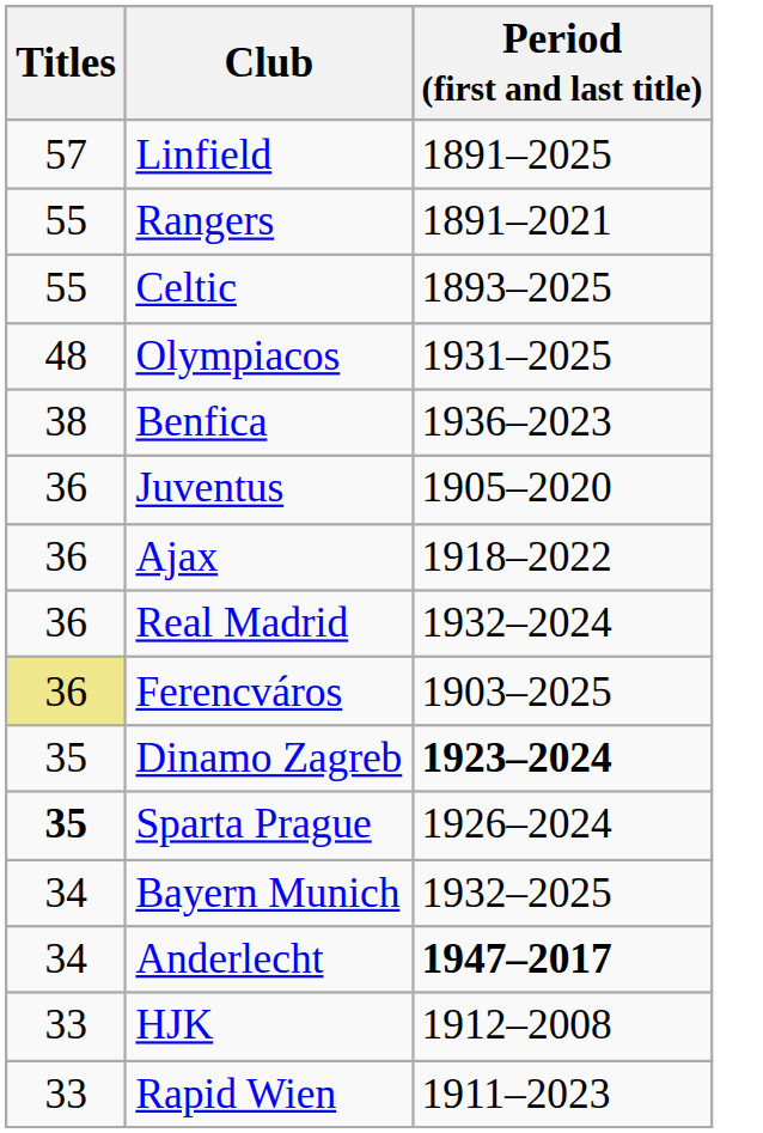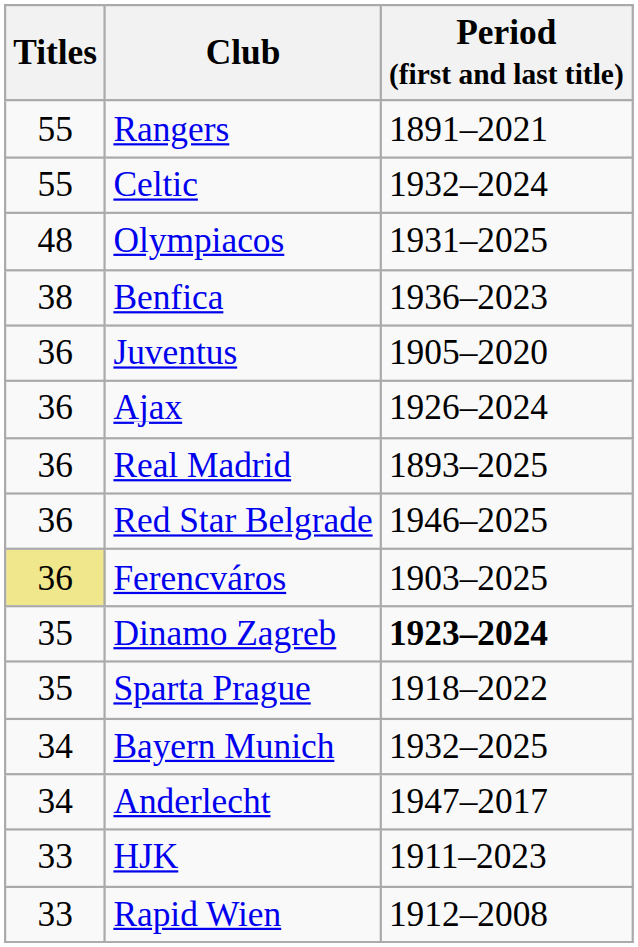 <table class="wikitable sortable" style="text-align:left;">
 <tr>
 <th>Titles</th>
 <th>Club</th>
 <th>Period<br><small>(first and last title)</small></th>
-</tr>
-<tr>
-<td style="text-align:center;">57</td>
-<td> <a href='#'>Linfield</a></td>
-<td>1891–2025</td>
 </tr>
 <tr>
 <td style="text-align:center;">55</td>
 <td> <a href='#'>Rangers</a></td>
 <td>1891–2021</td>
 </tr>
 <tr>
 <td style="text-align:center;">55</td>
 <td> <a href='#'>Celtic</a></td>
-<td>1893–2025</td>
+<td>1932–2024</td>
 </tr>
 <tr>
 <td style="text-align:center;">48</td>
 <td> <a href='#'>Olympiacos</a></td>
 <td>1931–2025</td>
 </tr>
 <tr>
 <td style="text-align:center;">38</td>
 <td> <a href='#'>Benfica</a></td>
 <td>1936–2023</td>
 </tr>
 <tr>
 <td style="text-align:center;">36</td>
 <td> <a href='#'>Juventus</a></td>
 <td>1905–2020</td>
 </tr>
 <tr>
 <td style="text-align:center;">36</td>
 <td> <a href='#'>Ajax</a></td>
-<td>1918–2022</td>
+<td>1926–2024</td>
 </tr>
 <tr>
 <td style="text-align:center;">36</td>
 <td> <a href='#'>Real Madrid</a></td>
-<td>1932–2024</td>
+<td>1893–2025</td>
+</tr>
+<tr>
+<td style="text-align:center;">36</td>
+<td> <a href='#'>Red Star Belgrade</a></td>
+<td>1946–2025</td>
 </tr>
 <tr>
 <td style="background: khaki; text-align:center;">36</td>
 <td> <a href='#'>Ferencváros</a></td>
 <td>1903–2025</td>
 </tr>
 <tr>
 <td style="text-align:center;">35</td>
 <td> <a href='#'>Dinamo Zagreb</a></td>
 <td><strong>1923–2024</strong></td>
 </tr>
 <tr>
-<td style="text-align:center;"><strong>35</strong></td>
+<td style="text-align:center;">35</td>
 <td> <a href='#'>Sparta Prague</a></td>
-<td>1926–2024</td>
+<td>1918–2022</td>
 </tr>
 <tr>
 <td style="text-align:center;">34</td>
 <td> <a href='#'>Bayern Munich</a></td>
 <td>1932–2025</td>
 </tr>
 <tr>
 <td style="text-align:center;">34</td>
 <td> <a href='#'>Anderlecht</a></td>
-<td><strong>1947–2017</strong></td>
+<td>1947–2017</td>
 </tr>
 <tr>
 <td style="text-align:center;">33</td>
 <td> <a href='#'>HJK</a></td>
-<td>1912–2008</td>
+<td>1911–2023</td>
 </tr>
 <tr>
 <td style="text-align:center;">33</td>
 <td> <a href='#'>Rapid Wien</a></td>
-<td>1911–2023</td>
+<td>1912–2008</td>
 </tr>
 </table>
